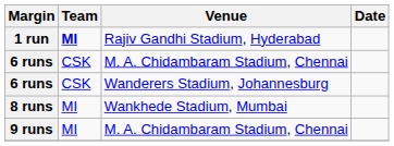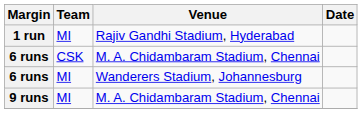 <table class="wikitable">
 <tr>
 <th>Margin</th>
 <th>Team</th>
 <th>Venue</th>
 <th>Date</th>
 </tr>
 <tr>
 <th>1 run</th>
-<td><strong><a href='#'>MI</a></strong></td>
+<td><a href='#'>MI</a></td>
 <td><a href='#'>Rajiv Gandhi Stadium</a>, <a href='#'>Hyderabad</a></td>
 <td></td>
 </tr>
 <tr>
 <th>6 runs</th>
 <td><a href='#'>CSK</a></td>
 <td><a href='#'>M. A. Chidambaram Stadium</a>, <a href='#'>Chennai</a></td>
 <td></td>
 </tr>
 <tr>
 <th>6 runs</th>
-<td><a href='#'>CSK</a></td>
+<td><a href='#'>MI</a></td>
 <td><a href='#'>Wanderers Stadium</a>, <a href='#'>Johannesburg</a></td>
-<td></td>
-</tr>
-<tr>
-<th>8 runs</th>
-<td><a href='#'>MI</a></td>
-<td><a href='#'>Wankhede Stadium</a>, <a href='#'>Mumbai</a></td>
 <td></td>
 </tr>
 <tr>
 <th>9 runs</th>
 <td><a href='#'>MI</a></td>
 <td><a href='#'>M. A. Chidambaram Stadium</a>, <a href='#'>Chennai</a></td>
 <td></td>
 </tr>
 <tr>
 </tr>
 </table>
